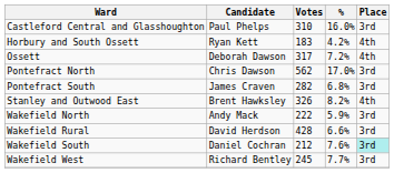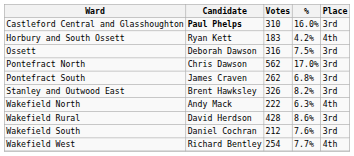 <table class="wikitable">
 <tr>
 <th>Ward</th>
 <th>Candidate</th>
 <th>Votes</th>
 <th>%</th>
 <th>Place</th>
 </tr>
 <tr>
 <td>Castleford Central and Glasshoughton</td>
-<td>Paul Phelps</td>
+<td><strong>Paul Phelps</strong></td>
 <td>310</td>
 <td>16.0%</td>
 <td>3rd</td>
 </tr>
 <tr>
 <td>Horbury and South Ossett</td>
 <td>Ryan Kett</td>
 <td>183</td>
 <td>4.2%</td>
 <td>4th</td>
 </tr>
 <tr>
 <td>Ossett</td>
 <td>Deborah Dawson</td>
-<td>317</td>
-<td>7.2%</td>
-<td>4th</td>
+<td>316</td>
+<td>7.5%</td>
+<td>3rd</td>
 </tr>
 <tr>
 <td>Pontefract North</td>
 <td>Chris Dawson</td>
 <td>562</td>
 <td>17.0%</td>
 <td>3rd</td>
 </tr>
 <tr>
 <td>Pontefract South</td>
 <td>James Craven</td>
-<td>282</td>
+<td>262</td>
 <td>6.8%</td>
 <td>3rd</td>
 </tr>
 <tr>
 <td>Stanley and Outwood East</td>
 <td>Brent Hawksley</td>
 <td>326</td>
 <td>8.2%</td>
-<td>4th</td>
+<td>3rd</td>
 </tr>
 <tr>
 <td>Wakefield North</td>
 <td>Andy Mack</td>
 <td>222</td>
-<td>5.9%</td>
-<td>3rd</td>
+<td>6.3%</td>
+<td>4th</td>
 </tr>
 <tr>
 <td>Wakefield Rural</td>
 <td>David Herdson</td>
 <td>428</td>
-<td>6.6%</td>
+<td>8.6%</td>
 <td>3rd</td>
 </tr>
 <tr>
 <td>Wakefield South</td>
 <td>Daniel Cochran</td>
 <td>212</td>
 <td>7.6%</td>
-<td style="background: paleturquoise;">3rd</td>
+<td>3rd</td>
 </tr>
 <tr>
 <td>Wakefield West</td>
 <td>Richard Bentley</td>
-<td>245</td>
+<td>254</td>
 <td>7.7%</td>
-<td>3rd</td>
+<td>4th</td>
 </tr>
 <tr>
 </tr>
 </table>
